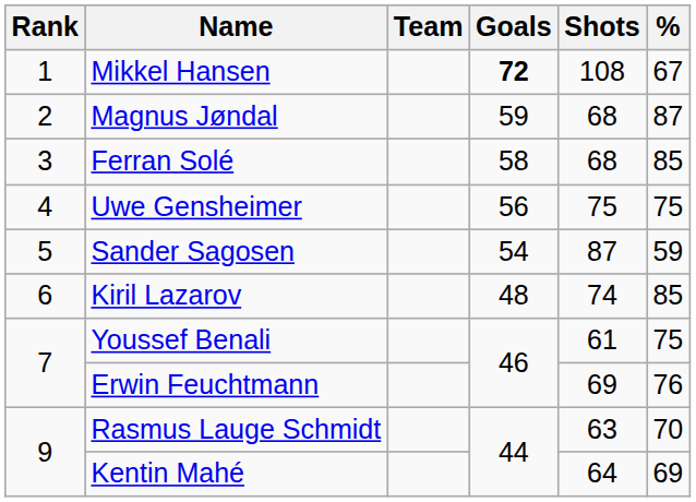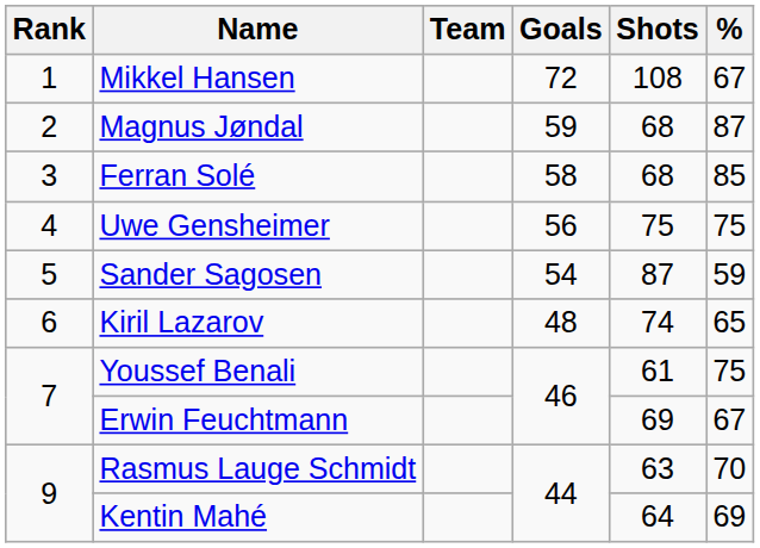 <table class="wikitable sortable" style="text-align: center;font-size:96%">
 <tr>
 <th>Rank</th>
 <th>Name</th>
 <th>Team</th>
 <th>Goals</th>
 <th>Shots</th>
 <th>%</th>
 </tr>
 <tr>
 <td>1</td>
 <td style="text-align: left;"><a href='#'>Mikkel Hansen</a></td>
 <td style="text-align: left;"></td>
-<td><strong>72</strong></td>
+<td>72</td>
 <td>108</td>
 <td>67</td>
 </tr>
 <tr>
 <td>2</td>
 <td style="text-align: left;"><a href='#'>Magnus Jøndal</a></td>
 <td style="text-align: left;"></td>
 <td>59</td>
 <td>68</td>
 <td>87</td>
 </tr>
 <tr>
 <td>3</td>
 <td style="text-align: left;"><a href='#'>Ferran Solé</a></td>
 <td style="text-align: left;"></td>
 <td>58</td>
 <td>68</td>
 <td>85</td>
 </tr>
 <tr>
 <td>4</td>
 <td style="text-align: left;"><a href='#'>Uwe Gensheimer</a></td>
 <td style="text-align: left;"></td>
 <td>56</td>
 <td>75</td>
 <td>75</td>
 </tr>
 <tr>
 <td>5</td>
 <td style="text-align: left;"><a href='#'>Sander Sagosen</a></td>
 <td style="text-align: left;"></td>
 <td>54</td>
 <td>87</td>
 <td>59</td>
 </tr>
 <tr>
 <td>6</td>
 <td style="text-align: left;"><a href='#'>Kiril Lazarov</a></td>
 <td style="text-align: left;"></td>
 <td>48</td>
 <td>74</td>
-<td>85</td>
+<td>65</td>
 </tr>
 <tr>
 <td rowspan="2">7</td>
 <td style="text-align: left;"><a href='#'>Youssef Benali</a></td>
 <td style="text-align: left;"></td>
 <td rowspan="2">46</td>
 <td>61</td>
 <td>75</td>
 </tr>
 <tr>
 <td style="text-align: left;"><a href='#'>Erwin Feuchtmann</a></td>
 <td style="text-align: left;"></td>
 <td>69</td>
-<td>76</td>
+<td>67</td>
 </tr>
 <tr>
 <td rowspan="2">9</td>
 <td style="text-align: left;"><a href='#'>Rasmus Lauge Schmidt</a></td>
 <td style="text-align: left;"></td>
 <td rowspan="2">44</td>
 <td>63</td>
 <td>70</td>
 </tr>
 <tr>
 <td style="text-align: left;"><a href='#'>Kentin Mahé</a></td>
 <td style="text-align: left;"></td>
 <td>64</td>
 <td>69</td>
 </tr>
 </table>
